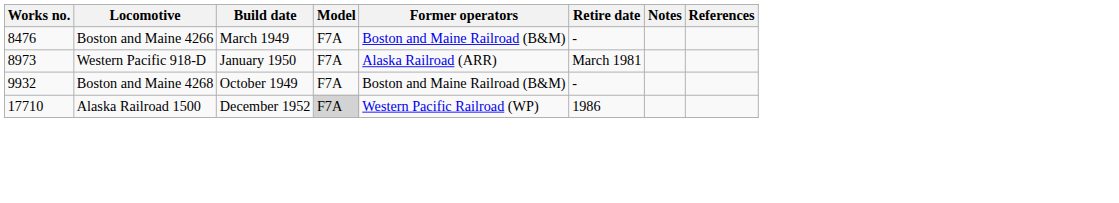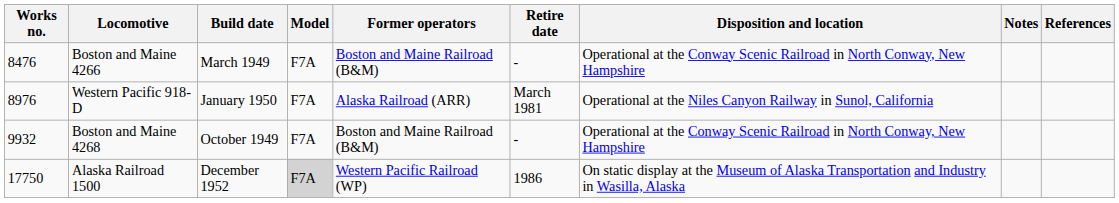 <table class="wikitable">
 <tr>
 <th>Works no.</th>
 <th>Locomotive</th>
 <th>Build date</th>
 <th>Model</th>
 <th>Former operators</th>
 <th>Retire date</th>
+<th>Disposition and location</th>
 <th>Notes</th>
 <th>References</th>
 </tr>
 <tr>
 <td>8476</td>
 <td>Boston and Maine 4266</td>
 <td>March 1949</td>
 <td>F7A</td>
 <td><a href='#'>Boston and Maine Railroad</a> (B&M)</td>
 <td>-</td>
+<td>Operational at the <a href='#'>Conway Scenic Railroad</a> in <a href='#'>North Conway, New Hampshire</a></td>
 <td></td>
 <td></td>
 </tr>
 <tr>
-<td>8973</td>
+<td>8976</td>
 <td>Western Pacific 918-D</td>
 <td>January 1950</td>
 <td>F7A</td>
 <td><a href='#'>Alaska Railroad</a> (ARR)</td>
 <td>March 1981</td>
+<td>Operational at the <a href='#'>Niles Canyon Railway</a> in <a href='#'>Sunol, California</a></td>
 <td></td>
 <td></td>
 </tr>
 <tr>
 <td>9932</td>
 <td>Boston and Maine 4268</td>
 <td>October 1949</td>
 <td>F7A</td>
 <td>Boston and Maine Railroad (B&M)</td>
 <td>-</td>
+<td>Operational at the <a href='#'>Conway Scenic Railroad</a> in <a href='#'>North Conway, New Hampshire</a></td>
 <td></td>
 <td></td>
 </tr>
 <tr>
-<td>17710</td>
+<td>17750</td>
 <td>Alaska Railroad 1500</td>
 <td>December 1952</td>
 <td style="background: lightgrey;">F7A</td>
 <td><a href='#'>Western Pacific Railroad</a> (WP)</td>
 <td>1986</td>
+<td>On static display at the <a href='#'>Museum of Alaska Transportation</a> <a href='#'>and Industry</a> in <a href='#'>Wasilla, Alaska</a></td>
 <td></td>
 <td></td>
 </tr>
 </table>
